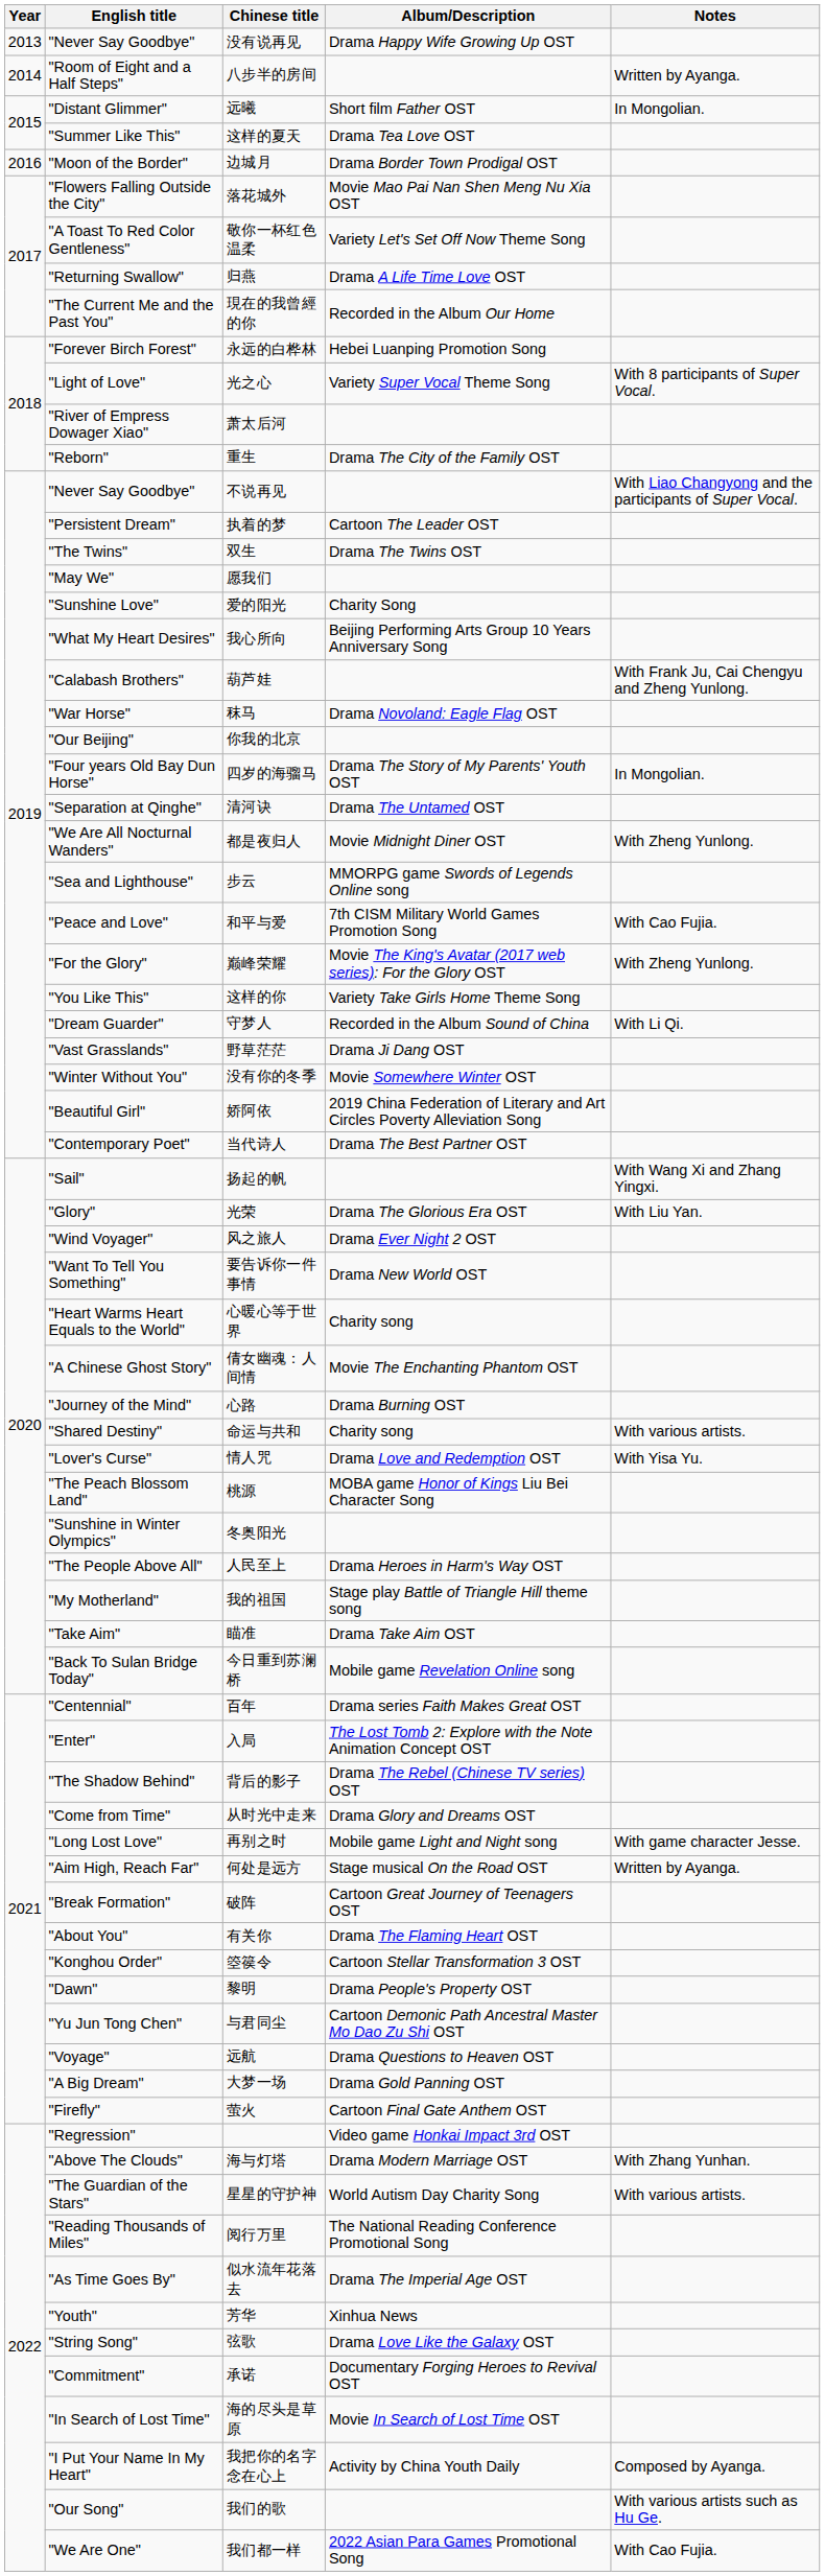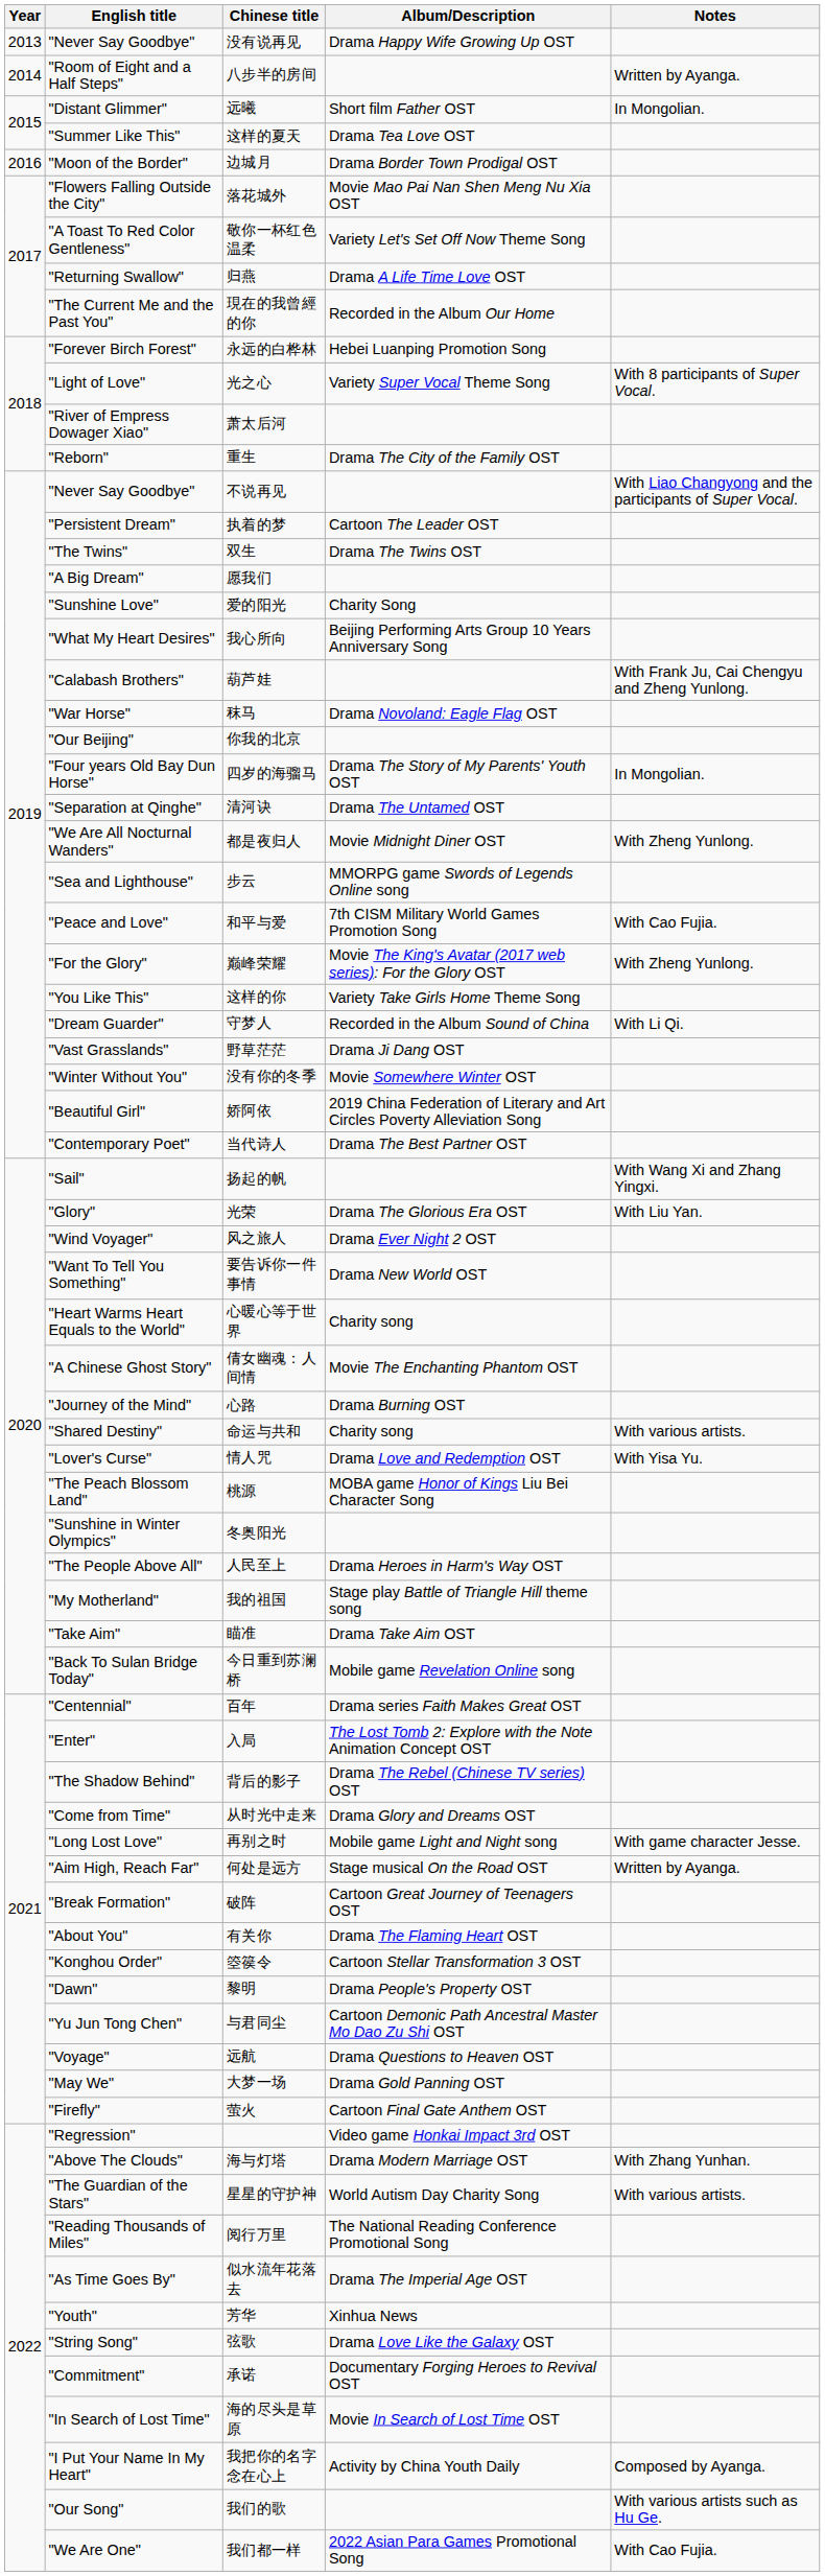 <table class="wikitable">
 <tr>
 <th>Year</th>
 <th>English title</th>
 <th>Chinese title</th>
 <th>Album/Description</th>
 <th>Notes</th>
 </tr>
 <tr>
 <td rowspan=1>2013</td>
 <td>"Never Say Goodbye"</td>
 <td>没有说再见</td>
 <td>Drama <em>Happy Wife Growing Up</em> OST</td>
 <td></td>
 </tr>
 <tr>
 <td rowspan=1>2014</td>
 <td>"Room of Eight and a Half Steps"</td>
 <td>八步半的房间</td>
 <td></td>
 <td>Written by Ayanga.</td>
 </tr>
 <tr>
 <td rowspan=2>2015</td>
 <td>"Distant Glimmer"</td>
 <td>远曦</td>
 <td>Short film <em>Father</em> OST</td>
 <td>In Mongolian.</td>
 </tr>
 <tr>
 <td>"Summer Like This"</td>
 <td>这样的夏天</td>
 <td>Drama <em>Tea Love</em> OST</td>
 <td></td>
 </tr>
 <tr>
 <td>2016</td>
 <td>"Moon of the Border"</td>
 <td>边城月</td>
 <td>Drama <em>Border Town Prodigal</em> OST</td>
 <td></td>
 </tr>
 <tr>
 <td rowspan=4>2017</td>
 <td>"Flowers Falling Outside the City"</td>
 <td>落花城外</td>
 <td>Movie <em>Mao Pai Nan Shen Meng Nu Xia</em> OST</td>
 <td></td>
 </tr>
 <tr>
 <td>"A Toast To Red Color Gentleness"</td>
 <td>敬你一杯红色温柔</td>
 <td>Variety <em>Let's Set Off Now</em> Theme Song</td>
 <td></td>
 </tr>
 <tr>
 <td>"Returning Swallow"</td>
 <td>归燕</td>
 <td>Drama <em><a href='#'>A Life Time Love</a></em> OST</td>
 <td></td>
 </tr>
 <tr>
 <td>"The Current Me and the Past You"</td>
 <td>現在的我曾經的你</td>
 <td>Recorded in the Album <em>Our Home</em></td>
 <td></td>
 </tr>
 <tr>
 <td rowspan=4>2018</td>
 <td>"Forever Birch Forest"</td>
 <td>永远的白桦林</td>
 <td>Hebei Luanping Promotion Song</td>
 <td></td>
 </tr>
 <tr>
 <td>"Light of Love"</td>
 <td>光之心</td>
 <td>Variety <em><a href='#'>Super Vocal</a></em> Theme Song</td>
 <td>With 8 participants of <em>Super Vocal</em>.</td>
 </tr>
 <tr>
 <td>"River of Empress Dowager Xiao"</td>
 <td>萧太后河</td>
 <td></td>
 <td></td>
 </tr>
 <tr>
 <td>"Reborn"</td>
 <td>重生</td>
 <td>Drama <em>The City of the Family</em> OST</td>
 <td></td>
 </tr>
 <tr>
 <td rowspan=21>2019</td>
 <td>"Never Say Goodbye"</td>
 <td>不说再见</td>
 <td></td>
 <td>With <a href='#'>Liao Changyong</a> and the participants of <em>Super Vocal</em>.</td>
 </tr>
 <tr>
 <td>"Persistent Dream"</td>
 <td>执着的梦</td>
 <td>Cartoon <em>The Leader</em> OST</td>
 <td></td>
 </tr>
 <tr>
 <td>"The Twins"</td>
 <td>双生</td>
 <td>Drama <em>The Twins</em> OST</td>
 <td></td>
 </tr>
 <tr>
-<td>"May We"</td>
+<td>"A Big Dream"</td>
 <td>愿我们</td>
 <td></td>
 <td></td>
 </tr>
 <tr>
 <td>"Sunshine Love"</td>
 <td>爱的阳光</td>
 <td>Charity Song</td>
 <td></td>
 </tr>
 <tr>
 <td>"What My Heart Desires"</td>
 <td>我心所向</td>
 <td>Beijing Performing Arts Group 10 Years Anniversary Song</td>
 <td></td>
 </tr>
 <tr>
 <td>"Calabash Brothers"</td>
 <td>葫芦娃</td>
 <td></td>
 <td>With Frank Ju, Cai Chengyu and Zheng Yunlong.</td>
 </tr>
 <tr>
 <td>"War Horse"</td>
 <td>秣马</td>
 <td>Drama <em><a href='#'>Novoland: Eagle Flag</a></em> OST</td>
 <td></td>
 </tr>
 <tr>
 <td>"Our Beijing"</td>
 <td>你我的北京</td>
 <td></td>
 <td></td>
 </tr>
 <tr>
 <td>"Four years Old Bay Dun Horse"</td>
 <td>四岁的海骝马</td>
 <td>Drama <em>The Story of My Parents' Youth</em> OST</td>
 <td>In Mongolian.</td>
 </tr>
 <tr>
 <td>"Separation at Qinghe"</td>
 <td>清河诀</td>
 <td>Drama <em><a href='#'>The Untamed</a></em> OST</td>
 <td></td>
 </tr>
 <tr>
 <td>"We Are All Nocturnal Wanders"</td>
 <td>都是夜归人</td>
 <td>Movie <em>Midnight Diner</em> OST</td>
 <td>With Zheng Yunlong.</td>
 </tr>
 <tr>
 <td>"Sea and Lighthouse"</td>
 <td>步云</td>
 <td>MMORPG game <em>Swords of Legends Online</em> song</td>
 <td></td>
 </tr>
 <tr>
 <td>"Peace and Love"</td>
 <td>和平与爱</td>
 <td>7th CISM Military World Games Promotion Song</td>
 <td>With Cao Fujia.</td>
 </tr>
 <tr>
 <td>"For the Glory"</td>
 <td>巅峰荣耀</td>
 <td>Movie <em><a href='#'>The King's Avatar (2017 web series)</a>: For the Glory</em> OST</td>
 <td>With Zheng Yunlong.</td>
 </tr>
 <tr>
 <td>"You Like This"</td>
 <td>这样的你</td>
 <td>Variety <em>Take Girls Home</em> Theme Song</td>
 <td></td>
 </tr>
 <tr>
 <td>"Dream Guarder"</td>
 <td>守梦人</td>
 <td>Recorded in the Album <em>Sound of China</em></td>
 <td>With Li Qi.</td>
 </tr>
 <tr>
 <td>"Vast Grasslands"</td>
 <td>野草茫茫</td>
 <td>Drama <em>Ji Dang</em> OST</td>
 <td></td>
 </tr>
 <tr>
 <td>"Winter Without You"</td>
 <td>没有你的冬季</td>
 <td>Movie <em><a href='#'>Somewhere Winter</a></em> OST</td>
 <td></td>
 </tr>
 <tr>
 <td>"Beautiful Girl"</td>
 <td>娇阿依</td>
 <td>2019 China Federation of Literary and Art Circles Poverty Alleviation Song</td>
 <td></td>
 </tr>
 <tr>
 <td>"Contemporary Poet"</td>
 <td>当代诗人</td>
 <td>Drama <em>The Best Partner</em> OST</td>
 <td></td>
 </tr>
 <tr>
 <td rowspan=15>2020</td>
 <td>"Sail"</td>
 <td>扬起的帆</td>
 <td></td>
 <td>With Wang Xi and Zhang Yingxi.</td>
 </tr>
 <tr>
 <td>"Glory"</td>
 <td>光荣</td>
 <td>Drama <em>The Glorious Era</em> OST</td>
 <td>With Liu Yan.</td>
 </tr>
 <tr>
 <td>"Wind Voyager"</td>
 <td>风之旅人</td>
 <td>Drama <em><a href='#'>Ever Night</a> 2</em> OST</td>
 <td></td>
 </tr>
 <tr>
 <td>"Want To Tell You Something"</td>
 <td>要告诉你一件事情</td>
 <td>Drama <em>New World</em> OST</td>
 <td></td>
 </tr>
 <tr>
 <td>"Heart Warms Heart Equals to the World"</td>
 <td>心暖心等于世界</td>
 <td>Charity song</td>
 <td></td>
 </tr>
 <tr>
 <td>"A Chinese Ghost Story"</td>
 <td>倩女幽魂：人间情</td>
 <td>Movie <em>The Enchanting Phantom</em> OST</td>
 <td></td>
 </tr>
 <tr>
 <td>"Journey of the Mind"</td>
 <td>心路</td>
 <td>Drama <em>Burning</em> OST</td>
 <td></td>
 </tr>
 <tr>
 <td>"Shared Destiny"</td>
 <td>命运与共和</td>
 <td>Charity song</td>
 <td>With various artists.</td>
 </tr>
 <tr>
 <td>"Lover's Curse"</td>
 <td>情人咒</td>
 <td>Drama <em><a href='#'>Love and Redemption</a></em> OST</td>
 <td>With Yisa Yu.</td>
 </tr>
 <tr>
 <td>"The Peach Blossom Land"</td>
 <td>桃源</td>
 <td>MOBA game <em><a href='#'>Honor of Kings</a></em> Liu Bei Character Song</td>
 <td></td>
 </tr>
 <tr>
 <td>"Sunshine in Winter Olympics"</td>
 <td>冬奥阳光</td>
 <td></td>
 <td></td>
 </tr>
 <tr>
 <td>"The People Above All"</td>
 <td>人民至上</td>
 <td>Drama <em>Heroes in Harm's Way</em> OST</td>
 <td></td>
 </tr>
 <tr>
 <td>"My Motherland"</td>
 <td>我的祖国</td>
 <td>Stage play <em>Battle of Triangle Hill</em> theme song</td>
 <td></td>
 </tr>
 <tr>
 <td>"Take Aim"</td>
 <td>瞄准</td>
 <td>Drama <em>Take Aim</em> OST</td>
 <td></td>
 </tr>
 <tr>
 <td>"Back To Sulan Bridge Today"</td>
 <td>今日重到苏澜桥</td>
 <td>Mobile game <em><a href='#'>Revelation Online</a></em> song</td>
 <td></td>
 </tr>
 <tr>
 <td rowspan=14>2021</td>
 <td>"Centennial"</td>
 <td>百年</td>
 <td>Drama series <em>Faith Makes Great</em> OST</td>
 <td></td>
 </tr>
 <tr>
 <td>"Enter"</td>
 <td>入局</td>
 <td><em><a href='#'>The Lost Tomb</a> 2: Explore with the Note</em> Animation Concept OST</td>
 <td></td>
 </tr>
 <tr>
 <td>"The Shadow Behind"</td>
 <td>背后的影子</td>
 <td>Drama <em><a href='#'>The Rebel (Chinese TV series)</a></em> OST</td>
 <td></td>
 </tr>
 <tr>
 <td>"Come from Time"</td>
 <td>从时光中走来</td>
 <td>Drama <em>Glory and Dreams</em> OST</td>
 <td></td>
 </tr>
 <tr>
 <td>"Long Lost Love"</td>
 <td>再别之时</td>
 <td>Mobile game <em>Light and Night</em> song</td>
 <td>With game character Jesse.</td>
 </tr>
 <tr>
 <td>"Aim High, Reach Far"</td>
 <td>何处是远方</td>
 <td>Stage musical <em>On the Road</em> OST</td>
 <td>Written by Ayanga.</td>
 </tr>
 <tr>
 <td>"Break Formation"</td>
 <td>破阵</td>
 <td>Cartoon <em>Great Journey of Teenagers</em> OST</td>
 <td></td>
 </tr>
 <tr>
 <td>"About You"</td>
 <td>有关你</td>
 <td>Drama <em><a href='#'>The Flaming Heart</a></em> OST</td>
 <td></td>
 </tr>
 <tr>
 <td>"Konghou Order"</td>
 <td>箜篌令</td>
 <td>Cartoon <em>Stellar Transformation 3</em> OST</td>
 <td></td>
 </tr>
 <tr>
 <td>"Dawn"</td>
 <td>黎明</td>
 <td>Drama <em>People's Property</em> OST</td>
 <td></td>
 </tr>
 <tr>
 <td>"Yu Jun Tong Chen"</td>
 <td>与君同尘</td>
 <td>Cartoon <em>Demonic Path Ancestral Master <a href='#'>Mo Dao Zu Shi</a></em> OST</td>
 <td></td>
 </tr>
 <tr>
 <td>"Voyage"</td>
 <td>远航</td>
 <td>Drama <em>Questions to Heaven</em> OST</td>
 <td></td>
 </tr>
 <tr>
-<td>"A Big Dream"</td>
+<td>"May We"</td>
 <td>大梦一场</td>
 <td>Drama <em>Gold Panning</em> OST</td>
 <td></td>
 </tr>
 <tr>
 <td>"Firefly"</td>
 <td>萤火</td>
 <td>Cartoon <em>Final Gate Anthem</em> OST</td>
 <td></td>
 </tr>
 <tr>
 <td rowspan=12>2022</td>
 <td>"Regression"</td>
 <td></td>
 <td>Video game <em><a href='#'>Honkai Impact 3rd</a></em> OST</td>
 <td></td>
 </tr>
 <tr>
 <td>"Above The Clouds"</td>
 <td>海与灯塔</td>
 <td>Drama <em>Modern Marriage</em> OST</td>
 <td>With Zhang Yunhan.</td>
 </tr>
 <tr>
 <td>"The Guardian of the Stars"</td>
 <td>星星的守护神</td>
 <td>World Autism Day Charity Song</td>
 <td>With various artists.</td>
 </tr>
 <tr>
 <td>"Reading Thousands of Miles"</td>
 <td>阅行万里</td>
 <td>The National Reading Conference Promotional Song</td>
 <td></td>
 </tr>
 <tr>
 <td>"As Time Goes By"</td>
 <td>似水流年花落去</td>
 <td>Drama <em>The Imperial Age</em> OST</td>
 <td></td>
 </tr>
 <tr>
 <td>"Youth"</td>
 <td>芳华</td>
 <td>Xinhua News</td>
 <td></td>
 </tr>
 <tr>
 <td>"String Song"</td>
 <td>弦歌</td>
 <td>Drama <em><a href='#'>Love Like the Galaxy</a></em> OST</td>
 <td></td>
 </tr>
 <tr>
 <td>"Commitment"</td>
 <td>承诺</td>
 <td>Documentary <em>Forging Heroes to Revival</em> OST</td>
 <td></td>
 </tr>
 <tr>
 <td>"In Search of Lost Time"</td>
 <td>海的尽头是草原</td>
 <td>Movie <em><a href='#'>In Search of Lost Time</a></em> OST</td>
 <td></td>
 </tr>
 <tr>
 <td>"I Put Your Name In My Heart"</td>
 <td>我把你的名字念在心上</td>
 <td>Activity by China Youth Daily</td>
 <td>Composed by Ayanga.</td>
 </tr>
 <tr>
 <td>"Our Song"</td>
 <td>我们的歌</td>
 <td></td>
 <td>With various artists such as <a href='#'>Hu Ge</a>.</td>
 </tr>
 <tr>
 <td>"We Are One"</td>
 <td>我们都一样</td>
 <td><a href='#'>2022 Asian Para Games</a> Promotional Song</td>
 <td>With Cao Fujia.</td>
 </tr>
 </table>
